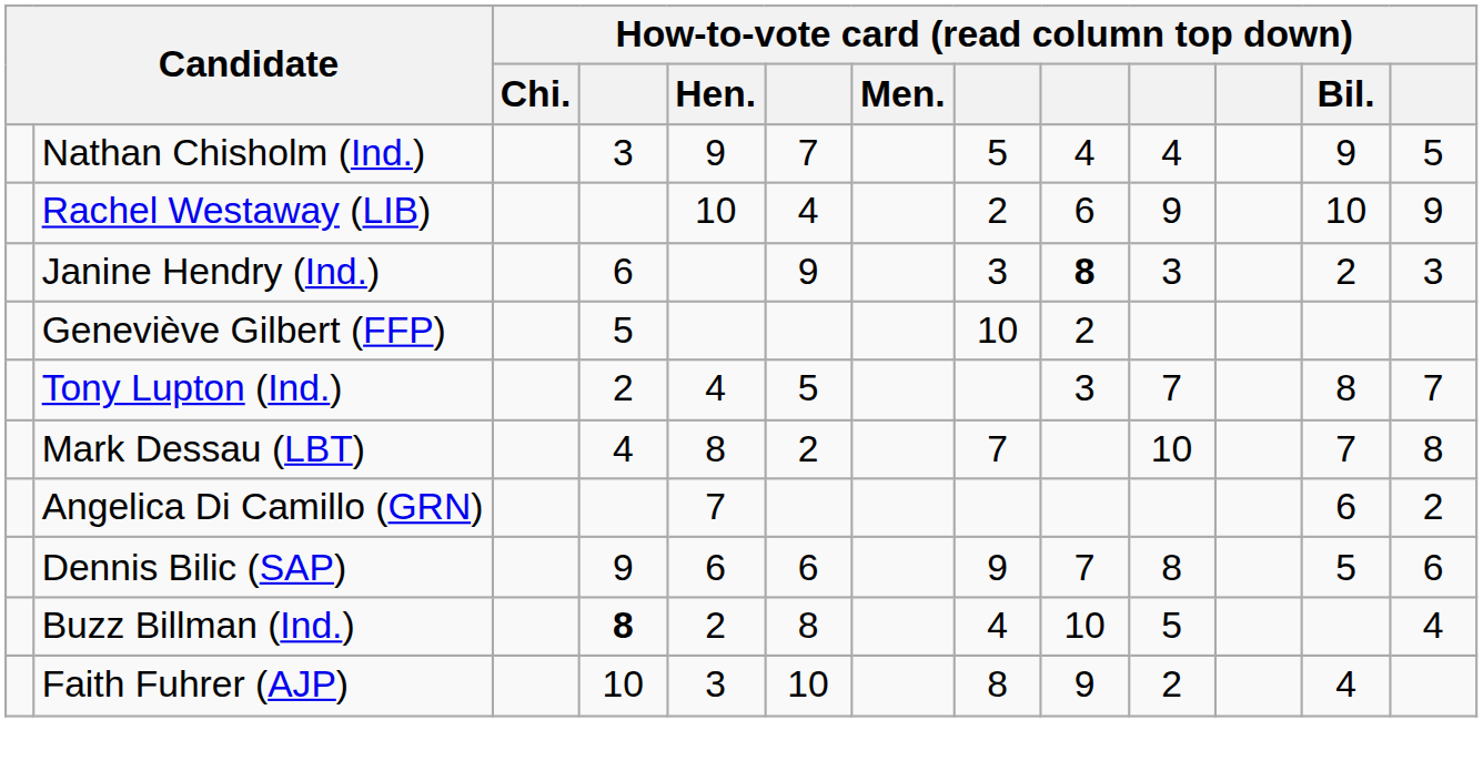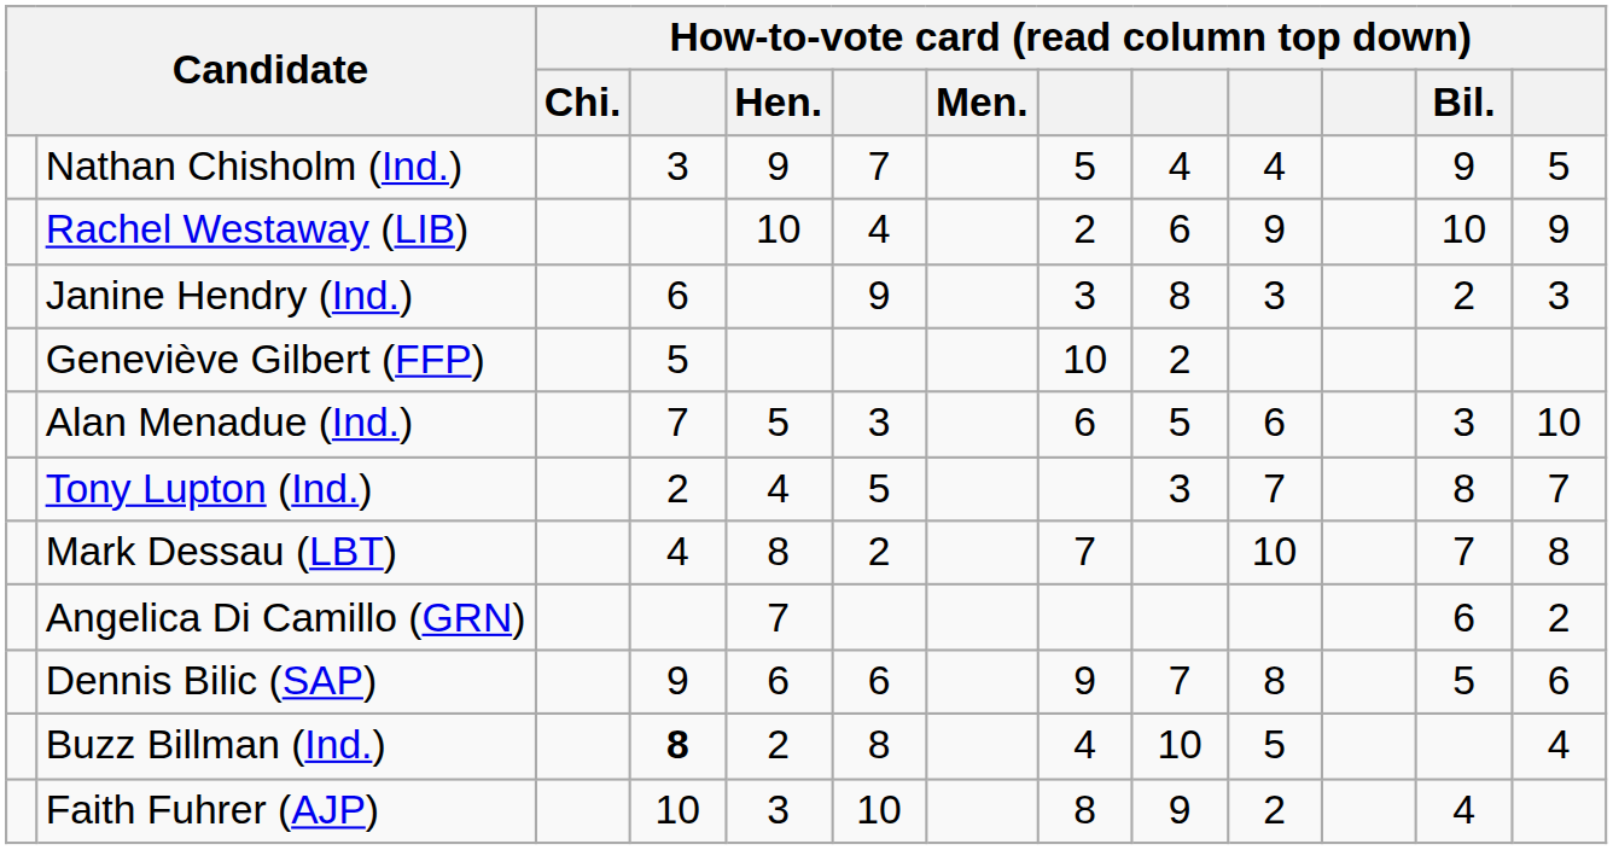 <table class="nowrap wikitable tpl-blanktable" style=text-align:center>
 <tr>
 <th colspan=2; rowspan="2">Candidate</th>
 <th colspan="11">How-to-vote card (read column top down)</th>
 </tr>
 <tr>
 <th width=30px; style=background:><span>Chi.</span></th>
 <th width=30px; style=background:></th>
 <th width=30px; style=background:><span>Hen.</span></th>
 <th width=30px; style=background:></th>
 <th width=30px; style=background:><span>Men.</span></th>
 <th width=30px; style=background:></th>
 <th width=30px; style=background:></th>
 <th width=30px; style=background:></th>
 <th width=30px; style=background:></th>
 <th width=30px; style=background:><span>Bil.</span></th>
 <th width=30px; style=background:></th>
 </tr>
 <tr>
 <td> </td>
 <td align=left>Nathan Chisholm (<a href='#'>Ind.</a>)</td>
 <td></td>
 <td>3</td>
 <td>9</td>
 <td>7</td>
 <td></td>
 <td>5</td>
 <td>4</td>
 <td>4</td>
 <td></td>
 <td>9</td>
 <td>5</td>
 </tr>
 <tr>
 <td> </td>
 <td align=left><a href='#'>Rachel Westaway</a> (<a href='#'>LIB</a>)</td>
 <td></td>
 <td></td>
 <td>10</td>
 <td>4</td>
 <td></td>
 <td>2</td>
 <td>6</td>
 <td>9</td>
 <td></td>
 <td>10</td>
 <td>9</td>
 </tr>
 <tr>
 <td> </td>
 <td align=left>Janine Hendry (<a href='#'>Ind.</a>)</td>
 <td></td>
 <td>6</td>
 <td></td>
 <td>9</td>
 <td></td>
 <td>3</td>
-<td><strong>8</strong></td>
+<td>8</td>
 <td>3</td>
 <td></td>
 <td>2</td>
 <td>3</td>
 </tr>
 <tr>
 <td> </td>
 <td align=left>Geneviève Gilbert (<a href='#'>FFP</a>)</td>
 <td></td>
 <td>5</td>
 <td></td>
 <td></td>
 <td></td>
 <td>10</td>
 <td>2</td>
 <td></td>
 <td></td>
 <td></td>
 <td></td>
+</tr>
+<tr>
+<td> </td>
+<td align=left>Alan Menadue (<a href='#'>Ind.</a>)</td>
+<td></td>
+<td>7</td>
+<td>5</td>
+<td>3</td>
+<td></td>
+<td>6</td>
+<td>5</td>
+<td>6</td>
+<td></td>
+<td>3</td>
+<td>10</td>
 </tr>
 <tr>
 <td> </td>
 <td align=left><a href='#'>Tony Lupton</a> (<a href='#'>Ind.</a>)</td>
 <td></td>
 <td>2</td>
 <td>4</td>
 <td>5</td>
 <td></td>
 <td></td>
 <td>3</td>
 <td>7</td>
 <td></td>
 <td>8</td>
 <td>7</td>
 </tr>
 <tr>
 <td> </td>
 <td align=left>Mark Dessau (<a href='#'>LBT</a>)</td>
 <td></td>
 <td>4</td>
 <td>8</td>
 <td>2</td>
 <td></td>
 <td>7</td>
 <td></td>
 <td>10</td>
 <td></td>
 <td>7</td>
 <td>8</td>
 </tr>
 <tr>
 <td> </td>
 <td align=left>Angelica Di Camillo (<a href='#'>GRN</a>)</td>
 <td></td>
 <td></td>
 <td>7</td>
 <td></td>
 <td></td>
 <td></td>
 <td></td>
 <td></td>
 <td></td>
 <td>6</td>
 <td>2</td>
 </tr>
 <tr>
 <td> </td>
 <td align=left>Dennis Bilic (<a href='#'>SAP</a>)</td>
 <td></td>
 <td>9</td>
 <td>6</td>
 <td>6</td>
 <td></td>
 <td>9</td>
 <td>7</td>
 <td>8</td>
 <td></td>
 <td>5</td>
 <td>6</td>
 </tr>
 <tr>
 <td> </td>
 <td align=left>Buzz Billman (<a href='#'>Ind.</a>)</td>
 <td></td>
 <td><strong>8</strong></td>
 <td>2</td>
 <td>8</td>
 <td></td>
 <td>4</td>
 <td>10</td>
 <td>5</td>
 <td></td>
 <td></td>
 <td>4</td>
 </tr>
 <tr>
 <td> </td>
 <td align=left>Faith Fuhrer (<a href='#'>AJP</a>)</td>
 <td></td>
 <td>10</td>
 <td>3</td>
 <td>10</td>
 <td></td>
 <td>8</td>
 <td>9</td>
 <td>2</td>
 <td></td>
 <td>4</td>
 <td></td>
 </tr>
 </table>
